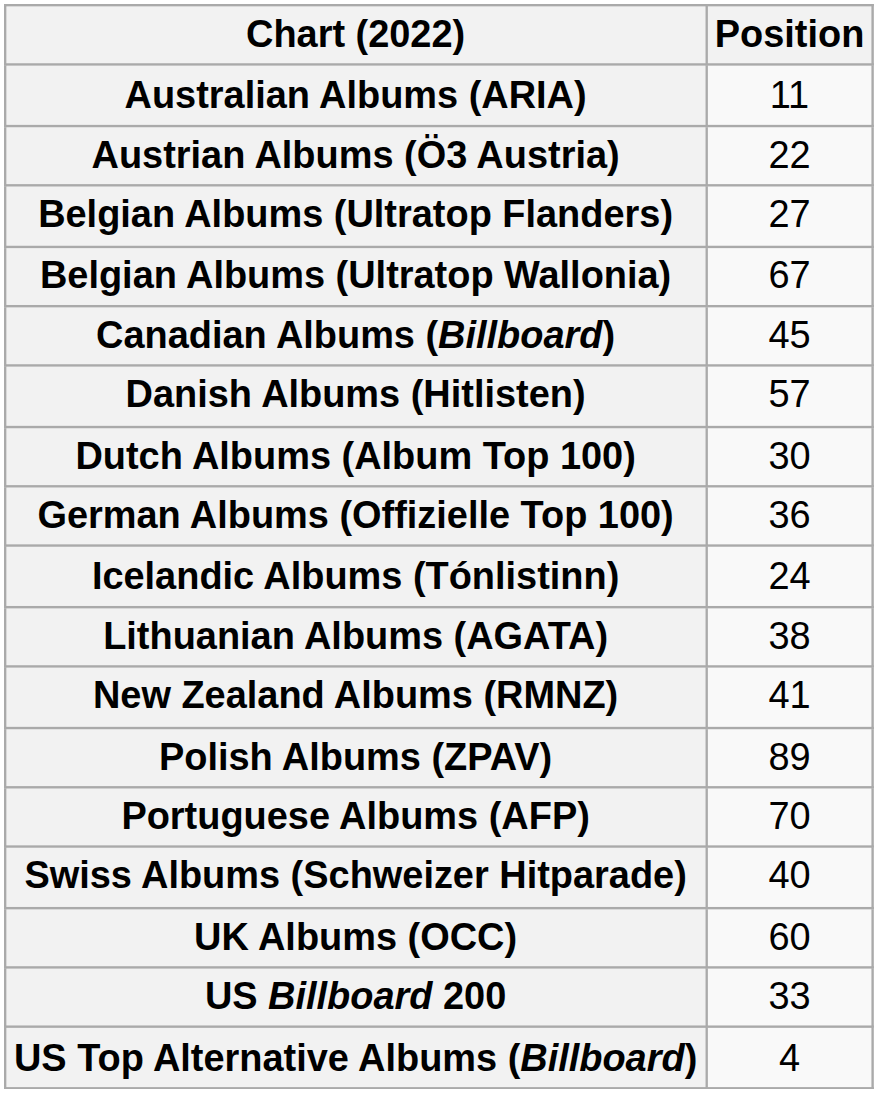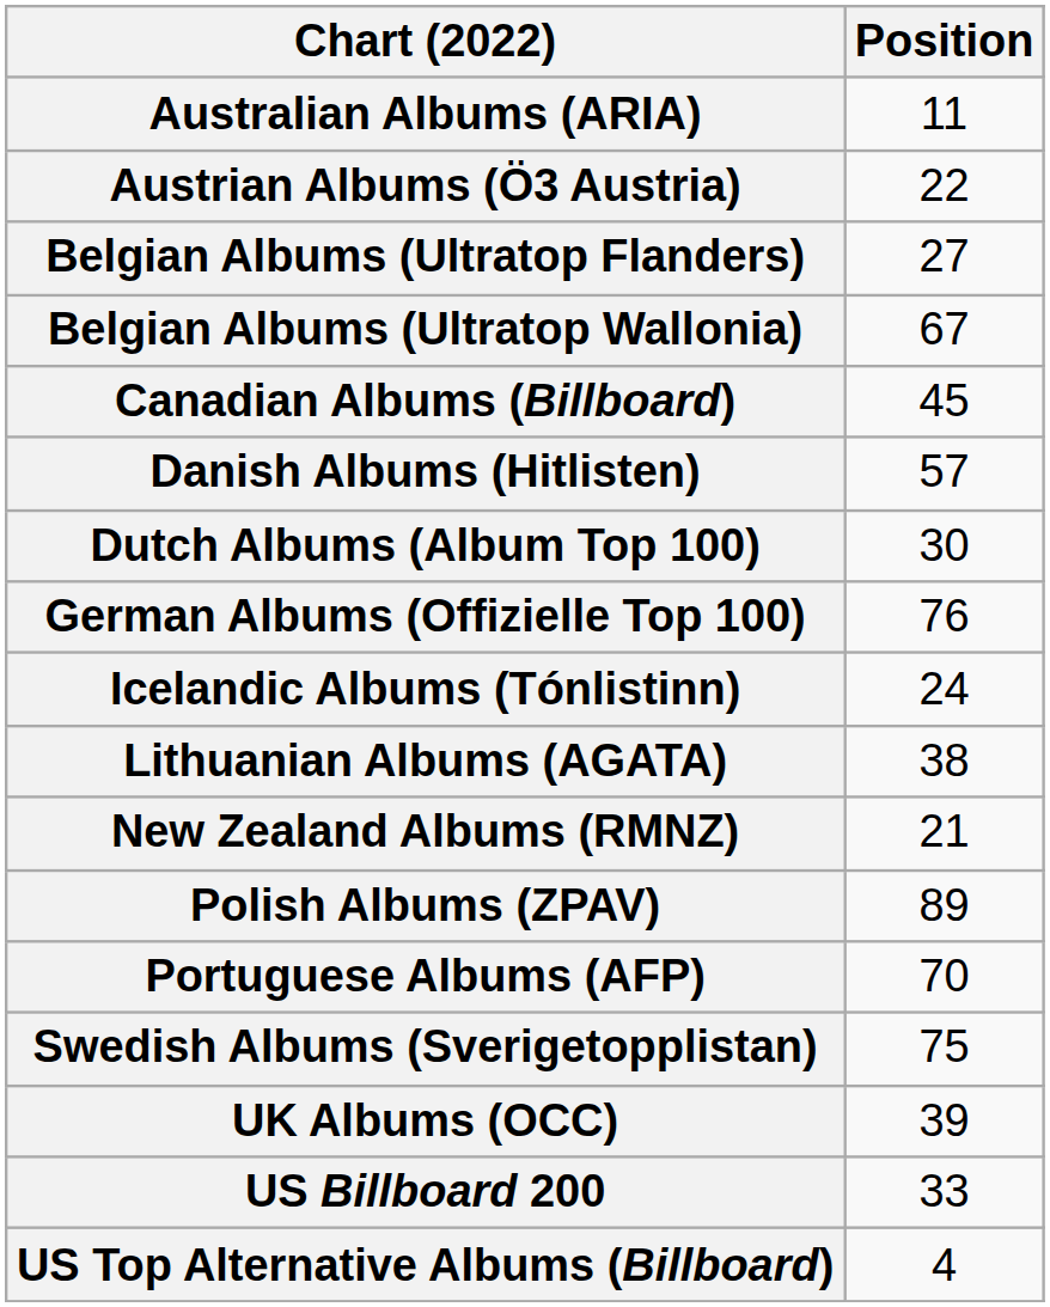 <table class="wikitable sortable plainrowheaders" style="text-align:center">
 <tr>
 <th scope="col">Chart (2022)</th>
 <th scope="col">Position</th>
 </tr>
 <tr>
 <th scope="row">Australian Albums (ARIA)</th>
 <td>11</td>
 </tr>
 <tr>
 <th scope="row">Austrian Albums (Ö3 Austria)</th>
 <td>22</td>
 </tr>
 <tr>
 <th scope="row">Belgian Albums (Ultratop Flanders)</th>
 <td>27</td>
 </tr>
 <tr>
 <th scope="row">Belgian Albums (Ultratop Wallonia)</th>
 <td>67</td>
 </tr>
 <tr>
 <th scope="row">Canadian Albums (<em>Billboard</em>)</th>
 <td>45</td>
 </tr>
 <tr>
 <th scope="row">Danish Albums (Hitlisten)</th>
 <td>57</td>
 </tr>
 <tr>
 <th scope="row">Dutch Albums (Album Top 100)</th>
 <td>30</td>
 </tr>
 <tr>
 <th scope="row">German Albums (Offizielle Top 100)</th>
-<td>36</td>
+<td>76</td>
 </tr>
 <tr>
 <th scope="row">Icelandic Albums (Tónlistinn)</th>
 <td>24</td>
 </tr>
 <tr>
 <th scope="row">Lithuanian Albums (AGATA)</th>
 <td>38</td>
 </tr>
 <tr>
 <th scope="row">New Zealand Albums (RMNZ)</th>
-<td>41</td>
+<td>21</td>
 </tr>
 <tr>
 <th scope="row">Polish Albums (ZPAV)</th>
 <td>89</td>
 </tr>
 <tr>
 <th scope="row">Portuguese Albums (AFP)</th>
 <td>70</td>
 </tr>
 <tr>
-<th scope="row">Swiss Albums (Schweizer Hitparade)</th>
-<td>40</td>
+<th scope="row">Swedish Albums (Sverigetopplistan)</th>
+<td>75</td>
 </tr>
 <tr>
 <th scope="row">UK Albums (OCC)</th>
-<td>60</td>
+<td>39</td>
 </tr>
 <tr>
 <th scope="row">US <em>Billboard</em> 200</th>
 <td>33</td>
 </tr>
 <tr>
 <th scope="row">US Top Alternative Albums (<em>Billboard</em>)</th>
 <td>4</td>
 </tr>
 </table>
